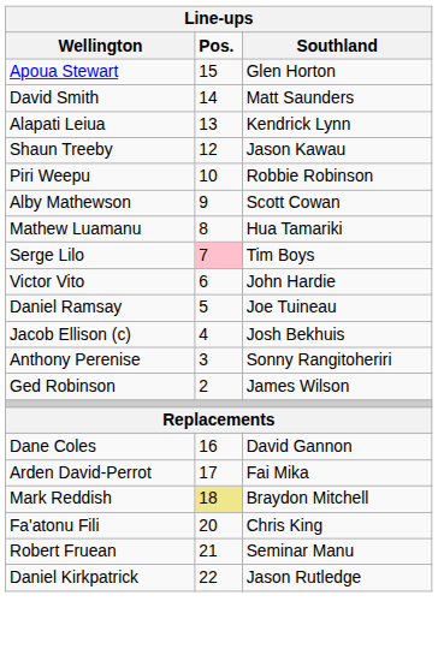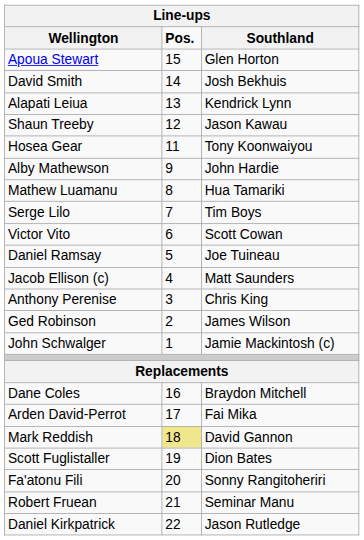 <table class="wikitable" style="float:right; margin-left:1em">
 <tr>
 <th colspan=3>Line-ups</th>
 </tr>
 <tr>
 <th width=40%>Wellington</th>
 <td width=10%><strong>Pos.</strong></td>
 <th width=40%>Southland</th>
 </tr>
 <tr>
 <td><a href='#'>Apoua Stewart</a></td>
 <td>15</td>
 <td>Glen Horton</td>
 </tr>
 <tr>
 <td>David Smith</td>
 <td>14</td>
-<td>Matt Saunders</td>
+<td>Josh Bekhuis</td>
 </tr>
 <tr>
 <td>Alapati Leiua</td>
 <td>13</td>
 <td>Kendrick Lynn</td>
 </tr>
 <tr>
 <td>Shaun Treeby</td>
 <td>12</td>
 <td>Jason Kawau</td>
 </tr>
 <tr>
-<td>Piri Weepu</td>
-<td>10</td>
-<td>Robbie Robinson</td>
+<td>Hosea Gear</td>
+<td>11</td>
+<td>Tony Koonwaiyou</td>
 </tr>
 <tr>
 <td>Alby Mathewson</td>
 <td>9</td>
-<td>Scott Cowan</td>
+<td>John Hardie</td>
 </tr>
 <tr>
 <td>Mathew Luamanu</td>
 <td>8</td>
 <td>Hua Tamariki</td>
 </tr>
 <tr>
 <td>Serge Lilo</td>
-<td style="background: pink;">7</td>
+<td>7</td>
 <td>Tim Boys</td>
 </tr>
 <tr>
 <td>Victor Vito</td>
 <td>6</td>
-<td>John Hardie</td>
+<td>Scott Cowan</td>
 </tr>
 <tr>
 <td>Daniel Ramsay</td>
 <td>5</td>
 <td>Joe Tuineau</td>
 </tr>
 <tr>
 <td>Jacob Ellison (c)</td>
 <td>4</td>
-<td>Josh Bekhuis</td>
+<td>Matt Saunders</td>
 </tr>
 <tr>
 <td>Anthony Perenise</td>
 <td>3</td>
-<td>Sonny Rangitoheriri</td>
+<td>Chris King</td>
 </tr>
 <tr>
 <td>Ged Robinson</td>
 <td>2</td>
 <td>James Wilson</td>
+</tr>
+<tr>
+<td>John Schwalger</td>
+<td>1</td>
+<td>Jamie Mackintosh (c)</td>
 </tr>
 <tr>
 <td bgcolor=#cccccc colspan=3></td>
 </tr>
 <tr>
 <th colspan=3>Replacements</th>
 </tr>
 <tr>
 <td>Dane Coles</td>
 <td>16</td>
-<td>David Gannon</td>
+<td>Braydon Mitchell</td>
 </tr>
 <tr>
 <td>Arden David-Perrot</td>
 <td>17</td>
 <td>Fai Mika</td>
 </tr>
 <tr>
 <td>Mark Reddish</td>
 <td style="background: khaki;">18</td>
-<td>Braydon Mitchell</td>
+<td>David Gannon</td>
+</tr>
+<tr>
+<td>Scott Fuglistaller</td>
+<td>19</td>
+<td>Dion Bates</td>
 </tr>
 <tr>
 <td>Fa'atonu Fili</td>
 <td>20</td>
-<td>Chris King</td>
+<td>Sonny Rangitoheriri</td>
 </tr>
 <tr>
 <td>Robert Fruean</td>
 <td>21</td>
 <td>Seminar Manu</td>
 </tr>
 <tr>
 <td>Daniel Kirkpatrick</td>
 <td>22</td>
 <td>Jason Rutledge</td>
 </tr>
 </table>
